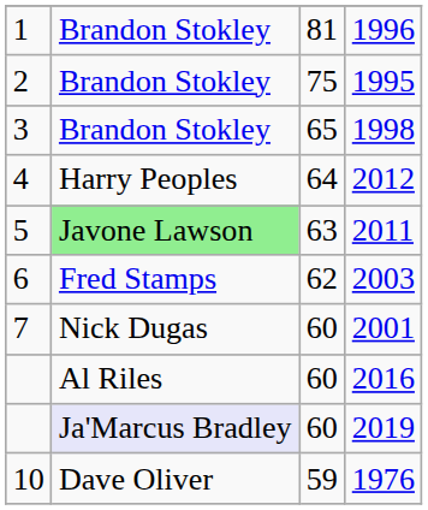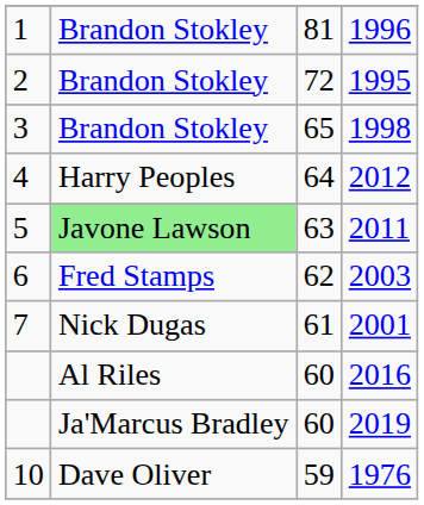 <table class="wikitable">
 <tr>
 </tr>
 <tr>
 <td>1</td>
 <td><a href='#'>Brandon Stokley</a></td>
 <td>81</td>
 <td><a href='#'>1996</a></td>
 </tr>
 <tr>
 <td>2</td>
 <td><a href='#'>Brandon Stokley</a></td>
-<td>75</td>
+<td>72</td>
 <td><a href='#'>1995</a></td>
 </tr>
 <tr>
 <td>3</td>
 <td><a href='#'>Brandon Stokley</a></td>
 <td>65</td>
 <td><a href='#'>1998</a></td>
 </tr>
 <tr>
 <td>4</td>
 <td>Harry Peoples</td>
 <td>64</td>
 <td><a href='#'>2012</a></td>
 </tr>
 <tr>
 <td>5</td>
 <td style="background: lightgreen;">Javone Lawson</td>
 <td>63</td>
 <td><a href='#'>2011</a></td>
 </tr>
 <tr>
 <td>6</td>
 <td><a href='#'>Fred Stamps</a></td>
 <td>62</td>
 <td><a href='#'>2003</a></td>
 </tr>
 <tr>
 <td>7</td>
 <td>Nick Dugas</td>
-<td>60</td>
+<td>61</td>
 <td><a href='#'>2001</a></td>
 </tr>
 <tr>
 <td></td>
 <td>Al Riles</td>
 <td>60</td>
 <td><a href='#'>2016</a></td>
 </tr>
 <tr>
 <td></td>
-<td style="background: lavender;">Ja'Marcus Bradley</td>
+<td>Ja'Marcus Bradley</td>
 <td>60</td>
 <td><a href='#'>2019</a></td>
 </tr>
 <tr>
 <td>10</td>
 <td>Dave Oliver</td>
 <td>59</td>
 <td><a href='#'>1976</a></td>
 </tr>
 </table>
